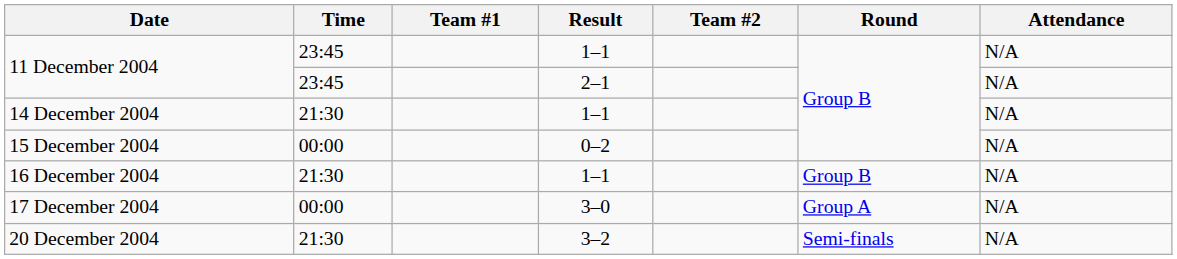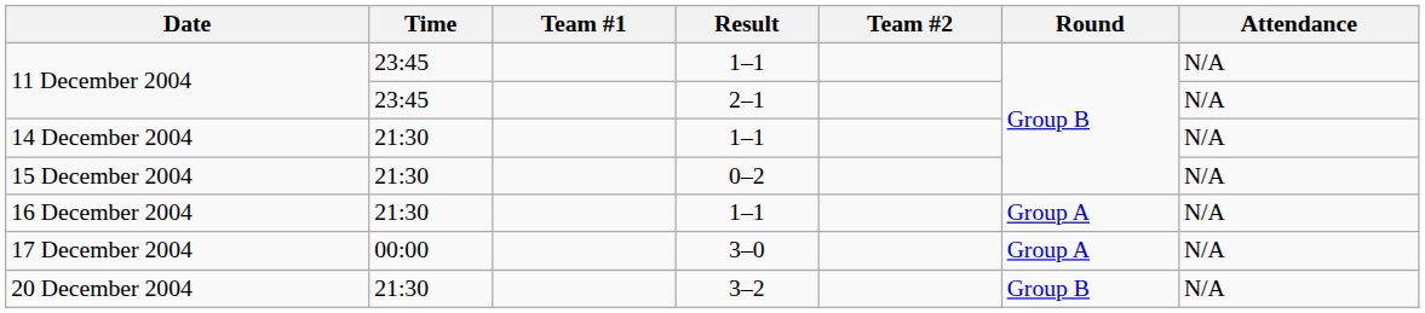 <table class="wikitable" style="text-align: left;" width="60%">
 <tr>
 <th>Date</th>
 <th>Time</th>
 <th>Team #1</th>
 <th>Result</th>
 <th>Team #2</th>
 <th>Round</th>
 <th>Attendance</th>
 </tr>
 <tr>
 <td rowspan="2">11 December 2004</td>
 <td>23:45</td>
 <td></td>
 <td style="text-align:center;">1–1</td>
 <td></td>
 <td rowspan="4"><a href='#'>Group B</a></td>
 <td>N/A</td>
 </tr>
 <tr>
 <td>23:45</td>
 <td></td>
 <td style="text-align:center;">2–1</td>
 <td></td>
 <td>N/A</td>
 </tr>
 <tr>
 <td>14 December 2004</td>
 <td>21:30</td>
 <td></td>
 <td style="text-align:center;">1–1</td>
 <td></td>
 <td>N/A</td>
 </tr>
 <tr>
 <td>15 December 2004</td>
-<td>00:00</td>
+<td>21:30</td>
 <td></td>
 <td style="text-align:center;">0–2</td>
 <td></td>
 <td>N/A</td>
 </tr>
 <tr>
 <td>16 December 2004</td>
 <td>21:30</td>
 <td></td>
 <td style="text-align:center;">1–1</td>
 <td></td>
-<td><a href='#'>Group B</a></td>
+<td><a href='#'>Group A</a></td>
 <td>N/A</td>
 </tr>
 <tr>
 <td>17 December 2004</td>
 <td>00:00</td>
 <td></td>
 <td style="text-align:center;">3–0</td>
 <td></td>
 <td><a href='#'>Group A</a></td>
 <td>N/A</td>
 </tr>
 <tr>
 <td>20 December 2004</td>
 <td>21:30</td>
 <td></td>
 <td style="text-align:center;">3–2</td>
 <td></td>
-<td><a href='#'>Semi-finals</a></td>
+<td><a href='#'>Group B</a></td>
 <td>N/A</td>
 </tr>
 </table>
